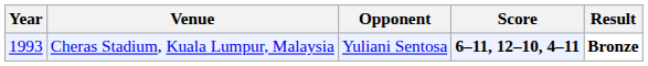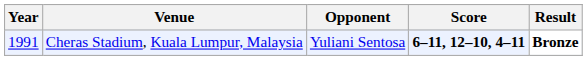 <table class="sortable wikitable" style="font-size: 90%;">
 <tr>
 <th>Year</th>
 <th>Venue</th>
 <th>Opponent</th>
 <th>Score</th>
 <th>Result</th>
 </tr>
 <tr style="background:#ECF2FF">
-<td align="center"><a href='#'>1993</a></td>
+<td align="center"><a href='#'>1991</a></td>
 <td align="left"><a href='#'>Cheras Stadium</a>, <a href='#'>Kuala Lumpur, Malaysia</a></td>
 <td align="left"> <a href='#'>Yuliani Sentosa</a></td>
 <td align="left"><strong>6–11, 12–10, 4–11</strong></td>
 <td style="text-align:left; background: white"> <strong>Bronze</strong></td>
 </tr>
 </table>
